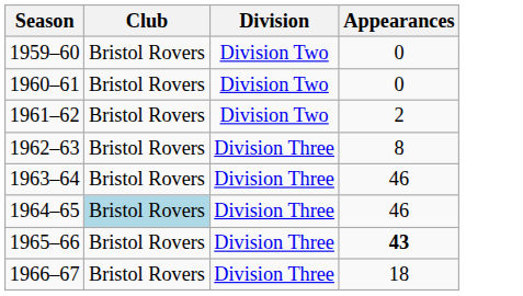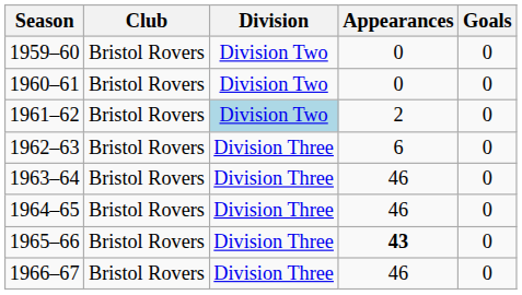 <table class="wikitable" style="text-align:center">
 <tr>
 <th>Season</th>
 <th>Club</th>
 <th>Division</th>
 <th>Appearances</th>
+<th>Goals</th>
 </tr>
 <tr>
 <td>1959–60</td>
 <td>Bristol Rovers</td>
 <td><a href='#'>Division Two</a></td>
+<td>0</td>
 <td>0</td>
 </tr>
 <tr>
 <td>1960–61</td>
 <td>Bristol Rovers</td>
 <td><a href='#'>Division Two</a></td>
 <td>0</td>
+<td>0</td>
 </tr>
 <tr>
 <td>1961–62</td>
 <td>Bristol Rovers</td>
-<td><a href='#'>Division Two</a></td>
+<td style="background: lightblue;"><a href='#'>Division Two</a></td>
 <td>2</td>
+<td>0</td>
 </tr>
 <tr>
 <td>1962–63</td>
 <td>Bristol Rovers</td>
 <td><a href='#'>Division Three</a></td>
-<td>8</td>
+<td>6</td>
+<td>0</td>
 </tr>
 <tr>
 <td>1963–64</td>
 <td>Bristol Rovers</td>
 <td><a href='#'>Division Three</a></td>
 <td>46</td>
+<td>0</td>
 </tr>
 <tr>
 <td>1964–65</td>
-<td style="background: lightblue;">Bristol Rovers</td>
+<td>Bristol Rovers</td>
 <td><a href='#'>Division Three</a></td>
 <td>46</td>
+<td>0</td>
 </tr>
 <tr>
 <td>1965–66</td>
 <td>Bristol Rovers</td>
 <td><a href='#'>Division Three</a></td>
 <td><strong>43</strong></td>
+<td>0</td>
 </tr>
 <tr>
 <td>1966–67</td>
 <td>Bristol Rovers</td>
 <td><a href='#'>Division Three</a></td>
-<td>18</td>
+<td>46</td>
+<td>0</td>
 </tr>
 </table>
